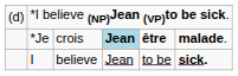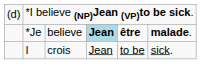 <table class="wikitable">
 <tr>
 <td>(d)</td>
 <td colspan="5">*I believe <strong><sub>(NP)</sub>Jean <sub>(VP)</sub>to be sick</strong>.</td>
 </tr>
 <tr>
 <td></td>
 <td>*Je</td>
-<td>crois</td>
+<td>believe</td>
 <td style="background: lightblue;"><strong>Jean</strong></td>
 <td><strong>être</strong></td>
 <td><strong>malade</strong>.</td>
 </tr>
 <tr>
 <td></td>
 <td>I</td>
-<td>believe</td>
+<td>crois</td>
 <td><u>Jean</u></td>
 <td><u>to be</u></td>
-<td><strong><u>sick</u>.</strong></td>
+<td><u>sick</u>.</td>
 </tr>
 </table>
